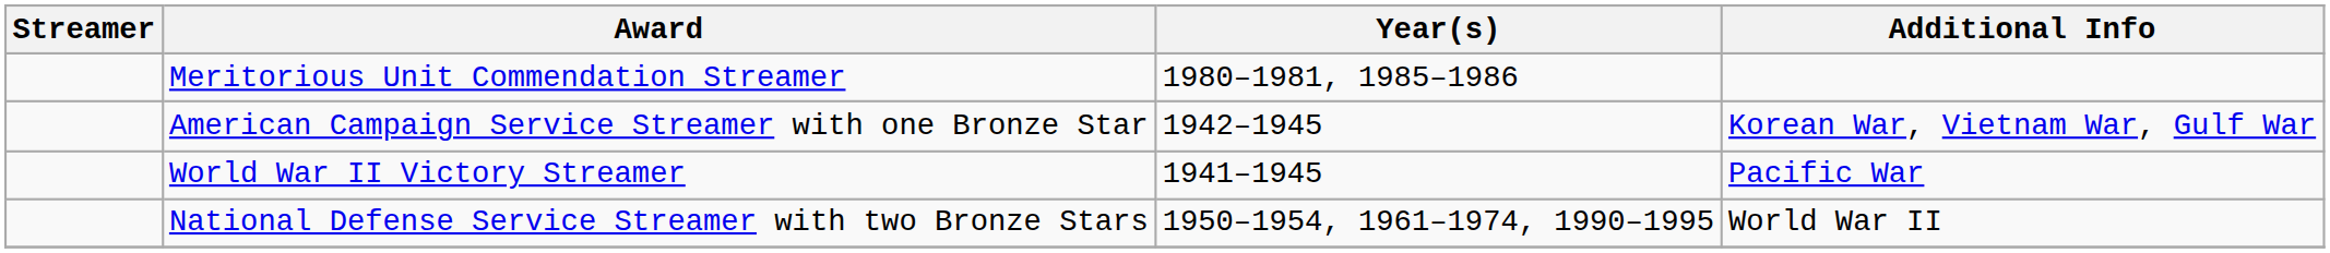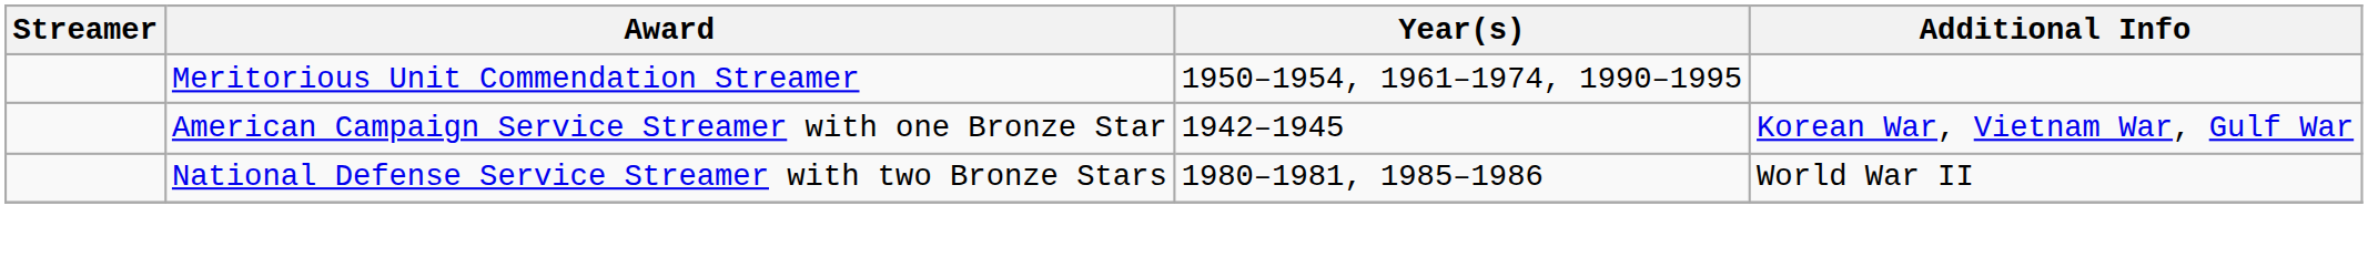 <table class=wikitable>
 <tr>
 <th>Streamer</th>
 <th>Award</th>
 <th>Year(s)</th>
 <th>Additional Info</th>
 </tr>
 <tr>
 <td></td>
 <td><a href='#'>Meritorious Unit Commendation Streamer</a></td>
-<td>1980–1981, 1985–1986</td>
+<td>1950–1954, 1961–1974, 1990–1995</td>
 <td><br></td>
 </tr>
 <tr>
 <td></td>
 <td><a href='#'>American Campaign Service Streamer</a> with one Bronze Star</td>
 <td>1942–1945</td>
 <td><a href='#'>Korean War</a>, <a href='#'>Vietnam War</a>, <a href='#'>Gulf War</a></td>
 </tr>
 <tr>
 <td></td>
-<td><a href='#'>World War II Victory Streamer</a></td>
-<td>1941–1945</td>
-<td><a href='#'>Pacific War</a></td>
-</tr>
-<tr>
-<td></td>
 <td><a href='#'>National Defense Service Streamer</a> with two Bronze Stars</td>
-<td>1950–1954, 1961–1974, 1990–1995</td>
+<td>1980–1981, 1985–1986</td>
 <td>World War II</td>
 </tr>
 <tr>
 </tr>
 </table>
